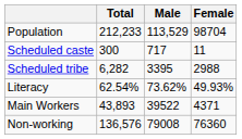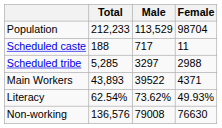 <table class="wikitable sortable">
 <tr>
 <th></th>
 <th>Total</th>
 <th>Male</th>
 <th>Female</th>
 </tr>
 <tr>
 <td>Population</td>
 <td>212,233</td>
 <td>113,529</td>
 <td>98704</td>
 </tr>
 <tr>
 <td><a href='#'>Scheduled caste</a></td>
-<td>300</td>
+<td>188</td>
 <td>717</td>
 <td>11</td>
 </tr>
 <tr>
 <td><a href='#'>Scheduled tribe</a></td>
-<td>6,282</td>
-<td>3395</td>
+<td>5,285</td>
+<td>3297</td>
 <td>2988</td>
+</tr>
+<tr>
+<td>Main Workers</td>
+<td>43,893</td>
+<td>39522</td>
+<td>4371</td>
 </tr>
 <tr>
 <td>Literacy</td>
 <td>62.54%</td>
 <td>73.62%</td>
 <td>49.93%</td>
 </tr>
 <tr>
-<td>Main Workers</td>
-<td>43,893</td>
-<td>39522</td>
-<td>4371</td>
-</tr>
-<tr>
 <td>Non-working</td>
 <td>136,576</td>
 <td>79008</td>
-<td>76360</td>
+<td>76630</td>
 </tr>
 </table>
